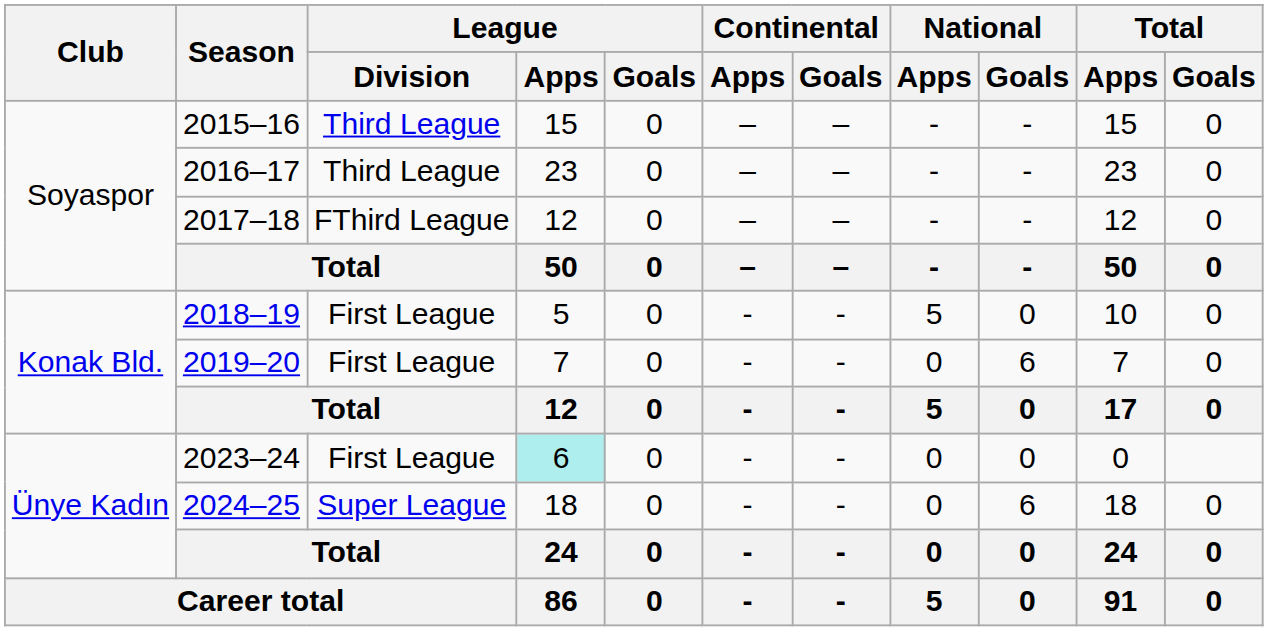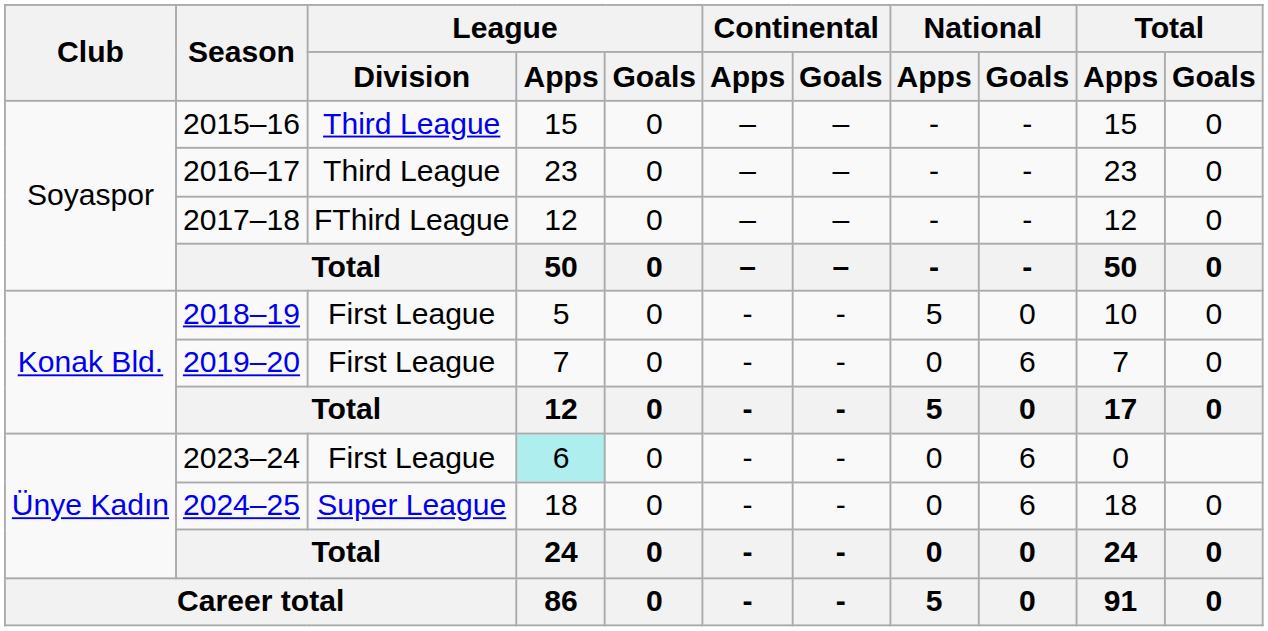 <table class="wikitable" style="text-align: center;">
 <tr>
 <th rowspan=2>Club</th>
 <th rowspan=2>Season</th>
 <th colspan=3>League</th>
 <th colspan=2>Continental</th>
 <th colspan=2>National</th>
 <th colspan=2>Total</th>
 </tr>
 <tr>
 <th>Division</th>
 <th>Apps</th>
 <th>Goals</th>
 <th>Apps</th>
 <th>Goals</th>
 <th>Apps</th>
 <th>Goals</th>
 <th>Apps</th>
 <th>Goals</th>
 </tr>
 <tr>
 <td rowspan=4>Soyaspor</td>
 <td>2015–16</td>
 <td><a href='#'>Third League</a></td>
 <td>15</td>
 <td>0</td>
 <td>–</td>
 <td>–</td>
 <td>-</td>
 <td>-</td>
 <td>15</td>
 <td>0</td>
 </tr>
 <tr>
 <td>2016–17</td>
 <td>Third League</td>
 <td>23</td>
 <td>0</td>
 <td>–</td>
 <td>–</td>
 <td>-</td>
 <td>-</td>
 <td>23</td>
 <td>0</td>
 </tr>
 <tr>
 <td>2017–18</td>
 <td>FThird League</td>
 <td>12</td>
 <td>0</td>
 <td>–</td>
 <td>–</td>
 <td>-</td>
 <td>-</td>
 <td>12</td>
 <td>0</td>
 </tr>
 <tr>
 <th colspan=2>Total</th>
 <th>50</th>
 <th>0</th>
 <th>–</th>
 <th>–</th>
 <th>-</th>
 <th>-</th>
 <th>50</th>
 <th>0</th>
 </tr>
 <tr>
 <td rowspan=3><a href='#'>Konak Bld.</a></td>
 <td><a href='#'>2018–19</a></td>
 <td>First League</td>
 <td>5</td>
 <td>0</td>
 <td>-</td>
 <td>-</td>
 <td>5</td>
 <td>0</td>
 <td>10</td>
 <td>0</td>
 </tr>
 <tr>
 <td><a href='#'>2019–20</a></td>
 <td>First League</td>
 <td>7</td>
 <td>0</td>
 <td>-</td>
 <td>-</td>
 <td>0</td>
 <td 0>6</td>
 <td>7</td>
 <td>0</td>
 </tr>
 <tr>
 <th colspan=2>Total</th>
 <th>12</th>
 <th>0</th>
 <th>-</th>
 <th>-</th>
 <th>5</th>
 <th>0</th>
 <th>17</th>
 <th>0</th>
 </tr>
 <tr>
 <td rowspan=3><a href='#'>Ünye Kadın</a></td>
 <td>2023–24</td>
 <td>First League</td>
 <td style="background: paleturquoise;">6</td>
 <td>0</td>
 <td>-</td>
 <td>-</td>
 <td>0</td>
-<td>0</td>
+<td 0>6</td>
 <td>0</td>
 </tr>
 <tr>
 <td><a href='#'>2024–25</a></td>
 <td><a href='#'>Super League</a></td>
 <td>18</td>
 <td>0</td>
 <td>-</td>
 <td>-</td>
 <td>0</td>
 <td 0>6</td>
 <td>18</td>
 <td>0</td>
 </tr>
 <tr>
 <th colspan=2>Total</th>
 <th>24</th>
 <th>0</th>
 <th>-</th>
 <th>-</th>
 <th>0</th>
 <th>0</th>
 <th>24</th>
 <th>0</th>
 </tr>
 <tr>
 <th colspan=3>Career total</th>
 <th>86</th>
 <th>0</th>
 <th>-</th>
 <th>-</th>
 <th>5</th>
 <th>0</th>
 <th>91</th>
 <th>0</th>
 </tr>
 </table>
